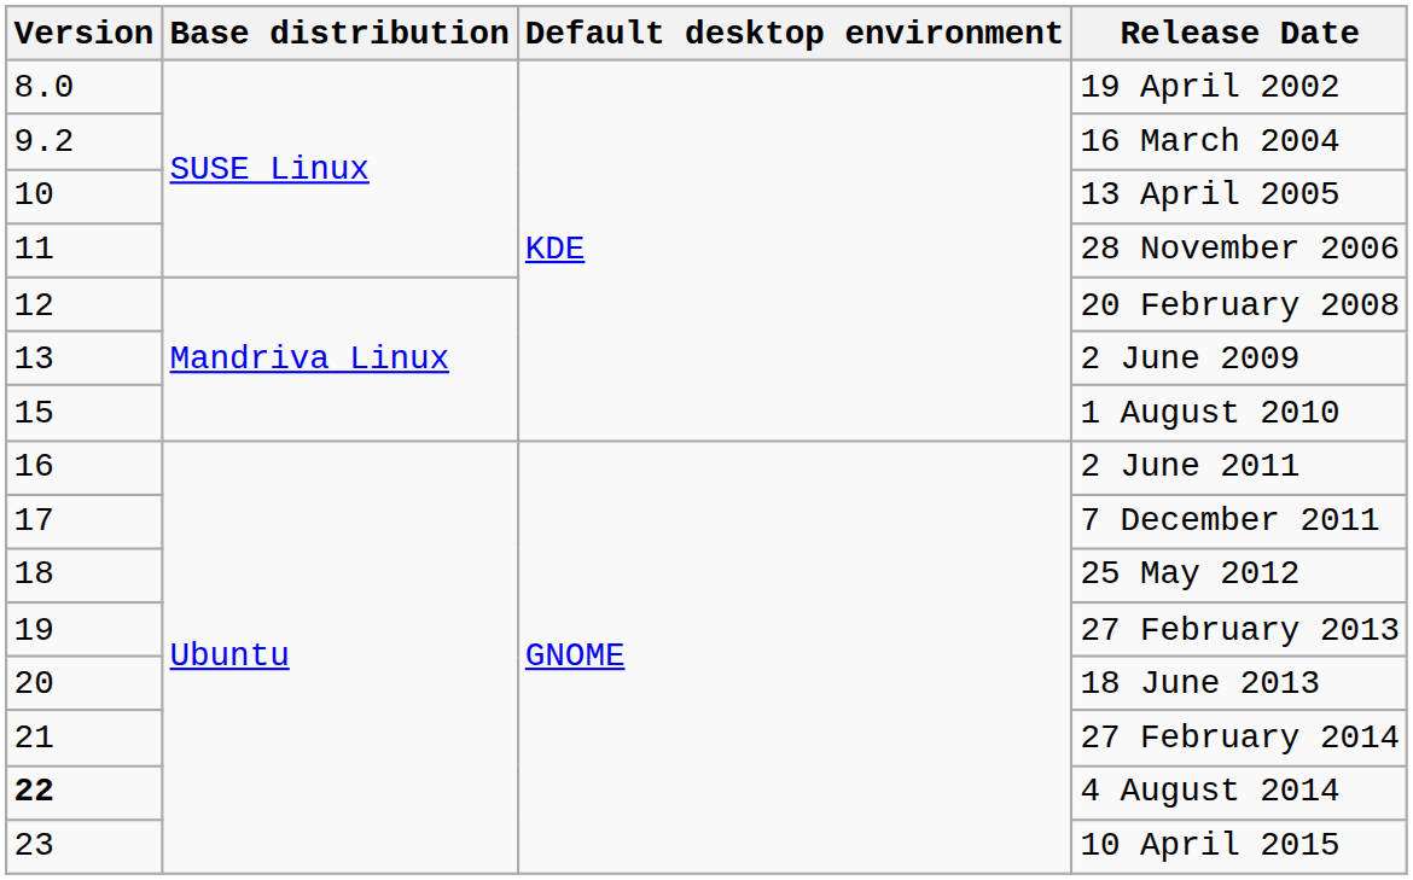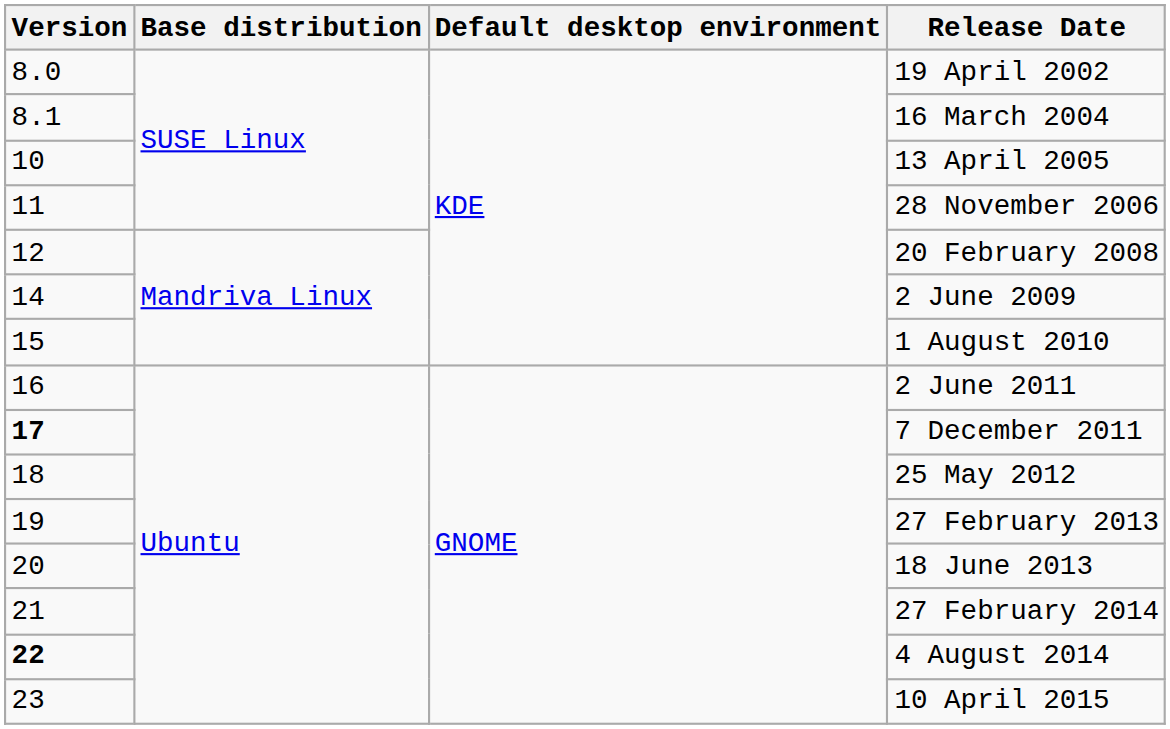 <table class="wikitable">
 <tr>
 <th>Version</th>
 <th>Base distribution</th>
 <th>Default desktop environment</th>
 <th>Release Date</th>
 </tr>
 <tr>
 <td>8.0</td>
 <td rowspan="4"><a href='#'>SUSE Linux</a></td>
 <td rowspan="7"><a href='#'>KDE</a></td>
 <td>19 April 2002</td>
 </tr>
 <tr>
-<td>9.2</td>
+<td>8.1</td>
 <td>16 March 2004</td>
 </tr>
 <tr>
 <td>10</td>
 <td>13 April 2005</td>
 </tr>
 <tr>
 <td>11</td>
 <td>28 November 2006</td>
 </tr>
 <tr>
 <td>12</td>
 <td rowspan="3"><a href='#'>Mandriva Linux</a></td>
 <td>20 February 2008</td>
 </tr>
 <tr>
-<td>13</td>
+<td>14</td>
 <td>2 June 2009</td>
 </tr>
 <tr>
 <td>15</td>
 <td>1 August 2010</td>
 </tr>
 <tr>
 <td>16</td>
 <td rowspan="8"><a href='#'>Ubuntu</a></td>
 <td rowspan="8"><a href='#'>GNOME</a></td>
 <td>2 June 2011</td>
 </tr>
 <tr>
-<td>17</td>
+<td><strong>17</strong></td>
 <td>7 December 2011</td>
 </tr>
 <tr>
 <td>18</td>
 <td>25 May 2012</td>
 </tr>
 <tr>
 <td>19</td>
 <td>27 February 2013</td>
 </tr>
 <tr>
 <td>20</td>
 <td>18 June 2013</td>
 </tr>
 <tr>
 <td>21</td>
 <td>27 February 2014</td>
 </tr>
 <tr>
 <td><strong>22</strong></td>
 <td>4 August 2014</td>
 </tr>
 <tr>
 <td>23</td>
 <td>10 April 2015</td>
 </tr>
 </table>
